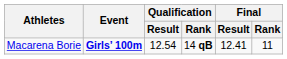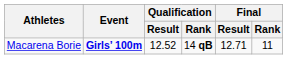 <table class="wikitable" border="1" style="font-size:90%">
 <tr>
 <th rowspan=2>Athletes</th>
 <th rowspan=2>Event</th>
 <th colspan=2>Qualification</th>
 <th colspan=2>Final</th>
 </tr>
 <tr>
 <th>Result</th>
 <th>Rank</th>
 <th>Result</th>
 <th>Rank</th>
 </tr>
 <tr>
 <td><a href='#'>Macarena Borie</a></td>
 <td><strong><a href='#'>Girls’ 100m</a></strong></td>
-<td align=center>12.54</td>
+<td align=center>12.52</td>
 <td align=center>14 <strong>qB</strong></td>
-<td align=center>12.41</td>
+<td align=center>12.71</td>
 <td align=center>11</td>
 </tr>
 </table>
